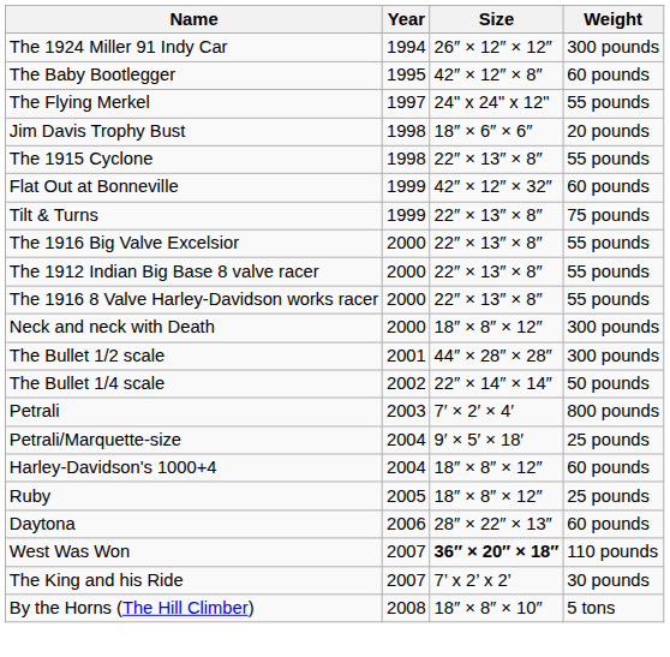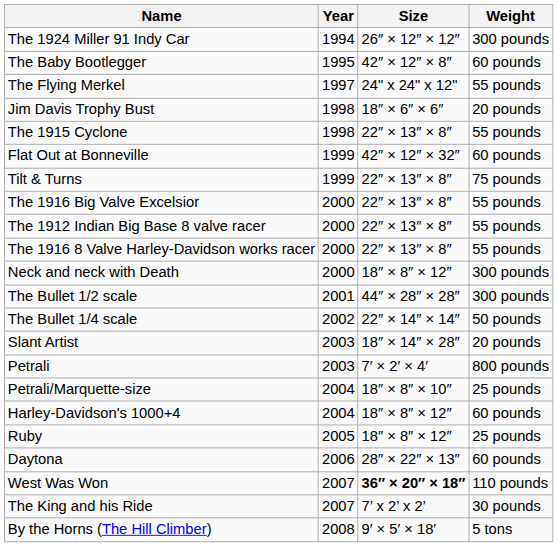 <table class="wikitable sortable">
 <tr>
 <th>Name</th>
 <th>Year</th>
 <th>Size</th>
 <th>Weight</th>
 </tr>
 <tr>
 <td>The 1924 Miller 91 Indy Car</td>
 <td>1994</td>
 <td>26″ × 12″ × 12″</td>
 <td>300 pounds</td>
 </tr>
 <tr>
 <td>The Baby Bootlegger</td>
 <td>1995</td>
 <td>42″ × 12″ × 8″</td>
 <td>60 pounds</td>
 </tr>
 <tr>
 <td>The Flying Merkel</td>
 <td>1997</td>
 <td>24" x 24" x 12"</td>
 <td>55 pounds</td>
 </tr>
 <tr>
 <td>Jim Davis Trophy Bust</td>
 <td>1998</td>
 <td>18″ × 6″ × 6″</td>
 <td>20 pounds</td>
 </tr>
 <tr>
 <td>The 1915 Cyclone</td>
 <td>1998</td>
 <td>22″ × 13″ × 8″</td>
 <td>55 pounds</td>
 </tr>
 <tr>
 <td>Flat Out at Bonneville</td>
 <td>1999</td>
 <td>42″ × 12″ × 32″</td>
 <td>60 pounds</td>
 </tr>
 <tr>
 <td>Tilt & Turns</td>
 <td>1999</td>
 <td>22″ × 13″ × 8″</td>
 <td>75 pounds</td>
 </tr>
 <tr>
 <td>The 1916 Big Valve Excelsior</td>
 <td>2000</td>
 <td>22″ × 13″ × 8″</td>
 <td>55 pounds</td>
 </tr>
 <tr>
 <td>The 1912 Indian Big Base 8 valve racer</td>
 <td>2000</td>
 <td>22″ × 13″ × 8″</td>
 <td>55 pounds</td>
 </tr>
 <tr>
 <td>The 1916 8 Valve Harley-Davidson works racer</td>
 <td>2000</td>
 <td>22″ × 13″ × 8″</td>
 <td>55 pounds</td>
 </tr>
 <tr>
 <td>Neck and neck with Death</td>
 <td>2000</td>
 <td>18″ × 8″ × 12″</td>
 <td>300 pounds</td>
 </tr>
 <tr>
 <td>The Bullet 1/2 scale</td>
 <td>2001</td>
 <td>44″ × 28″ × 28″</td>
 <td>300 pounds</td>
 </tr>
 <tr>
 <td>The Bullet 1/4 scale</td>
 <td>2002</td>
 <td>22″ × 14″ × 14″</td>
 <td>50 pounds</td>
 </tr>
 <tr>
+<td>Slant Artist</td>
+<td>2003</td>
+<td>18″ × 14″ × 28″</td>
+<td>20 pounds</td>
+</tr>
+<tr>
 <td>Petrali</td>
 <td>2003</td>
 <td>7′ × 2′ × 4′</td>
 <td>800 pounds</td>
 </tr>
 <tr>
 <td>Petrali/Marquette-size</td>
 <td>2004</td>
-<td>9′ × 5′ × 18′</td>
+<td>18″ × 8″ × 10″</td>
 <td>25 pounds</td>
 </tr>
 <tr>
 <td>Harley-Davidson's 1000+4</td>
 <td>2004</td>
 <td>18″ × 8″ × 12″</td>
 <td>60 pounds</td>
 </tr>
 <tr>
 <td>Ruby</td>
 <td>2005</td>
 <td>18″ × 8″ × 12″</td>
 <td>25 pounds</td>
 </tr>
 <tr>
 <td>Daytona</td>
 <td>2006</td>
 <td>28″ × 22″ × 13″</td>
 <td>60 pounds</td>
 </tr>
 <tr>
 <td>West Was Won</td>
 <td>2007</td>
 <td><strong>36″ × 20″ × 18″</strong></td>
 <td>110 pounds</td>
 </tr>
 <tr>
 <td>The King and his Ride</td>
 <td>2007</td>
 <td>7’ x 2’ x 2’</td>
 <td>30 pounds</td>
 </tr>
 <tr>
 <td>By the Horns (<a href='#'>The Hill Climber</a>)</td>
 <td>2008</td>
-<td>18″ × 8″ × 10″</td>
+<td>9′ × 5′ × 18′</td>
 <td>5 tons</td>
 </tr>
 </table>
